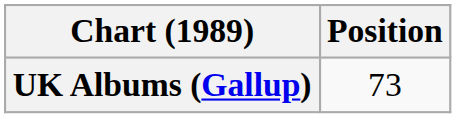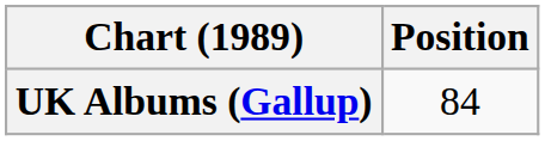 <table class="wikitable plainrowheaders" style="text-align:center">
 <tr>
 <th scope="col">Chart (1989)</th>
 <th scope="col">Position</th>
 </tr>
 <tr>
 <th scope="row">UK Albums (<a href='#'>Gallup</a>)</th>
-<td>73</td>
+<td>84</td>
 </tr>
 </table>
